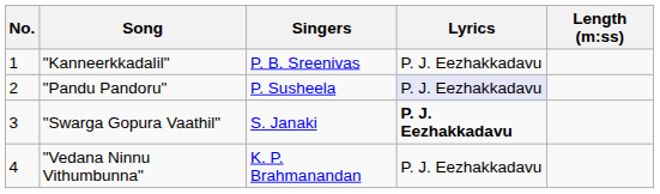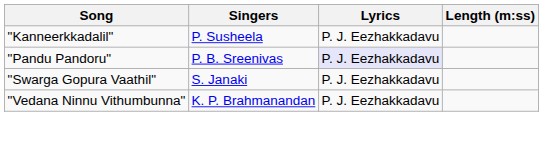 <table class="wikitable" style="font-size:95%;">
 <tr>
-<th>No.</th>
 <th>Song</th>
 <th>Singers</th>
 <th>Lyrics</th>
 <th>Length (m:ss)</th>
 </tr>
 <tr>
-<td>1</td>
 <td>"Kanneerkkadalil"</td>
-<td><a href='#'>P. B. Sreenivas</a></td>
+<td><a href='#'>P. Susheela</a></td>
 <td>P. J. Eezhakkadavu</td>
 <td></td>
 </tr>
 <tr>
-<td>2</td>
 <td>"Pandu Pandoru"</td>
-<td><a href='#'>P. Susheela</a></td>
+<td><a href='#'>P. B. Sreenivas</a></td>
 <td style="background: lavender;">P. J. Eezhakkadavu</td>
 <td></td>
 </tr>
 <tr>
-<td>3</td>
 <td>"Swarga Gopura Vaathil"</td>
 <td><a href='#'>S. Janaki</a></td>
-<td><strong>P. J. Eezhakkadavu</strong></td>
+<td>P. J. Eezhakkadavu</td>
 <td></td>
 </tr>
 <tr>
-<td>4</td>
 <td>"Vedana Ninnu Vithumbunna"</td>
 <td><a href='#'>K. P. Brahmanandan</a></td>
 <td>P. J. Eezhakkadavu</td>
 <td></td>
 </tr>
 </table>
